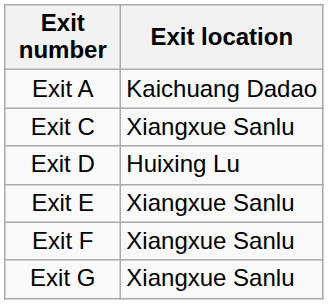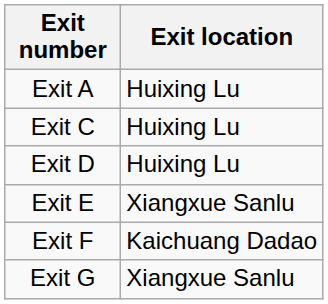 <table class="wikitable">
 <tr>
 <th style="width:70px" colspan="2">Exit number</th>
 <th>Exit location</th>
 </tr>
 <tr>
 <td align="center" colspan="2">Exit A</td>
-<td>Kaichuang Dadao</td>
+<td>Huixing Lu</td>
 </tr>
 <tr>
 <td align="center" colspan="2">Exit C</td>
-<td>Xiangxue Sanlu</td>
+<td>Huixing Lu</td>
 </tr>
 <tr>
 <td align="center" colspan="2">Exit D</td>
 <td>Huixing Lu</td>
 </tr>
 <tr>
 <td align="center" colspan="2">Exit E</td>
 <td>Xiangxue Sanlu</td>
 </tr>
 <tr>
 <td align="center" colspan="2">Exit F</td>
-<td>Xiangxue Sanlu</td>
+<td>Kaichuang Dadao</td>
 </tr>
 <tr>
 <td align="center" colspan="2">Exit G</td>
 <td>Xiangxue Sanlu</td>
 </tr>
 </table>
